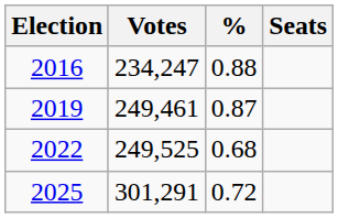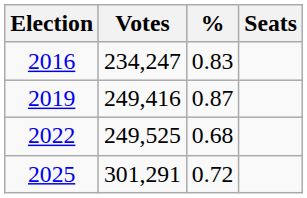 <table class="wikitable" style="text-align:center">
 <tr>
 <th>Election</th>
 <th>Votes</th>
 <th>%</th>
 <th>Seats</th>
 </tr>
 <tr>
 <td><a href='#'>2016</a></td>
 <td>234,247</td>
-<td>0.88</td>
+<td>0.83</td>
 <td></td>
 </tr>
 <tr>
 <td><a href='#'>2019</a></td>
-<td>249,461</td>
+<td>249,416</td>
 <td>0.87</td>
 <td></td>
 </tr>
 <tr>
 <td><a href='#'>2022</a></td>
 <td>249,525</td>
 <td>0.68</td>
 <td></td>
 </tr>
 <tr>
 <td><a href='#'>2025</a></td>
 <td>301,291</td>
 <td>0.72</td>
 <td></td>
 </tr>
 </table>
